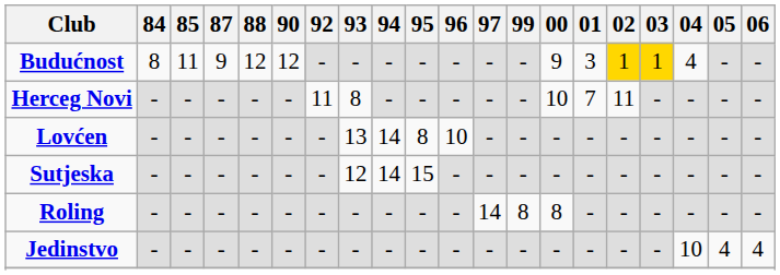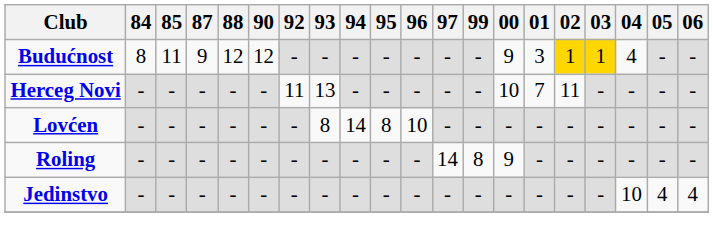 <table class="wikitable sortable" style="text-align:center; font-size:90%; margin-left:1em">
 <tr>
 <th>Club</th>
 <th>84</th>
 <th>85</th>
 <th>87</th>
 <th>88</th>
 <th>90</th>
 <th>92</th>
 <th>93</th>
 <th>94</th>
 <th>95</th>
 <th>96</th>
 <th>97</th>
 <th>99</th>
 <th>00</th>
 <th>01</th>
 <th>02</th>
 <th>03</th>
 <th>04</th>
 <th>05</th>
 <th>06</th>
 </tr>
 <tr>
 <td><strong> <a href='#'>Budućnost</a> </strong></td>
 <td>8</td>
 <td>11</td>
 <td>9</td>
 <td>12</td>
 <td>12</td>
 <td style="background:#dedede;">-</td>
 <td style="background:#dedede;">-</td>
 <td style="background:#dedede;">-</td>
 <td style="background:#dedede;">-</td>
 <td style="background:#dedede;">-</td>
 <td style="background:#dedede;">-</td>
 <td style="background:#dedede;">-</td>
 <td>9</td>
 <td>3</td>
 <td style="background:gold">1</td>
 <td style="background:gold">1</td>
 <td>4</td>
 <td style="background:#dedede;">-</td>
 <td style="background:#dedede;">-</td>
 </tr>
 <tr>
 <td><strong> <a href='#'>Herceg Novi</a> </strong></td>
 <td style="background:#dedede;">-</td>
 <td style="background:#dedede;">-</td>
 <td style="background:#dedede;">-</td>
 <td style="background:#dedede;">-</td>
 <td style="background:#dedede;">-</td>
 <td>11</td>
-<td>8</td>
+<td>13</td>
 <td style="background:#dedede;">-</td>
 <td style="background:#dedede;">-</td>
 <td style="background:#dedede;">-</td>
 <td style="background:#dedede;">-</td>
 <td style="background:#dedede;">-</td>
 <td>10</td>
 <td>7</td>
 <td>11</td>
 <td style="background:#dedede;">-</td>
 <td style="background:#dedede;">-</td>
 <td style="background:#dedede;">-</td>
 <td style="background:#dedede;">-</td>
 </tr>
 <tr>
 <td><strong> <a href='#'>Lovćen</a> </strong></td>
 <td style="background:#dedede;">-</td>
 <td style="background:#dedede;">-</td>
 <td style="background:#dedede;">-</td>
 <td style="background:#dedede;">-</td>
 <td style="background:#dedede;">-</td>
 <td style="background:#dedede;">-</td>
-<td>13</td>
+<td>8</td>
 <td>14</td>
 <td>8</td>
 <td>10</td>
-<td style="background:#dedede;">-</td>
-<td style="background:#dedede;">-</td>
-<td style="background:#dedede;">-</td>
-<td style="background:#dedede;">-</td>
-<td style="background:#dedede;">-</td>
-<td style="background:#dedede;">-</td>
-<td style="background:#dedede;">-</td>
-<td style="background:#dedede;">-</td>
-<td style="background:#dedede;">-</td>
-</tr>
-<tr>
-<td><strong> <a href='#'>Sutjeska</a> </strong></td>
-<td style="background:#dedede;">-</td>
-<td style="background:#dedede;">-</td>
-<td style="background:#dedede;">-</td>
-<td style="background:#dedede;">-</td>
-<td style="background:#dedede;">-</td>
-<td style="background:#dedede;">-</td>
-<td>12</td>
-<td>14</td>
-<td>15</td>
-<td style="background:#dedede;">-</td>
 <td style="background:#dedede;">-</td>
 <td style="background:#dedede;">-</td>
 <td style="background:#dedede;">-</td>
 <td style="background:#dedede;">-</td>
 <td style="background:#dedede;">-</td>
 <td style="background:#dedede;">-</td>
 <td style="background:#dedede;">-</td>
 <td style="background:#dedede;">-</td>
 <td style="background:#dedede;">-</td>
 </tr>
 <tr>
 <td><strong> <a href='#'>Roling</a> </strong></td>
 <td style="background:#dedede;">-</td>
 <td style="background:#dedede;">-</td>
 <td style="background:#dedede;">-</td>
 <td style="background:#dedede;">-</td>
 <td style="background:#dedede;">-</td>
 <td style="background:#dedede;">-</td>
 <td style="background:#dedede;">-</td>
 <td style="background:#dedede;">-</td>
 <td style="background:#dedede;">-</td>
 <td style="background:#dedede;">-</td>
 <td>14</td>
 <td>8</td>
-<td>8</td>
+<td>9</td>
 <td style="background:#dedede;">-</td>
 <td style="background:#dedede;">-</td>
 <td style="background:#dedede;">-</td>
 <td style="background:#dedede;">-</td>
 <td style="background:#dedede;">-</td>
 <td style="background:#dedede;">-</td>
 </tr>
 <tr>
 <td><strong> <a href='#'>Jedinstvo</a> </strong></td>
 <td style="background:#dedede;">-</td>
 <td style="background:#dedede;">-</td>
 <td style="background:#dedede;">-</td>
 <td style="background:#dedede;">-</td>
 <td style="background:#dedede;">-</td>
 <td style="background:#dedede;">-</td>
 <td style="background:#dedede;">-</td>
 <td style="background:#dedede;">-</td>
 <td style="background:#dedede;">-</td>
 <td style="background:#dedede;">-</td>
 <td style="background:#dedede;">-</td>
 <td style="background:#dedede;">-</td>
 <td style="background:#dedede;">-</td>
 <td style="background:#dedede;">-</td>
 <td style="background:#dedede;">-</td>
 <td style="background:#dedede;">-</td>
 <td>10</td>
 <td>4</td>
 <td>4</td>
 </tr>
 <tr>
 </tr>
 <tr class="sortbottom">
 </tr>
 </table>
